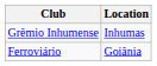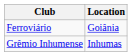 <table class="wikitable sortable">
 <tr>
 <th>Club</th>
 <th>Location</th>
 </tr>
 <tr>
+<td><a href='#'>Ferroviário</a></td>
+<td><a href='#'>Goiânia</a></td>
+</tr>
+<tr>
 <td><a href='#'>Grêmio Inhumense</a></td>
 <td><a href='#'>Inhumas</a></td>
 </tr>
-<tr>
-<td><a href='#'>Ferroviário</a></td>
-<td><a href='#'>Goiânia</a></td>
-</tr>
 </table>
